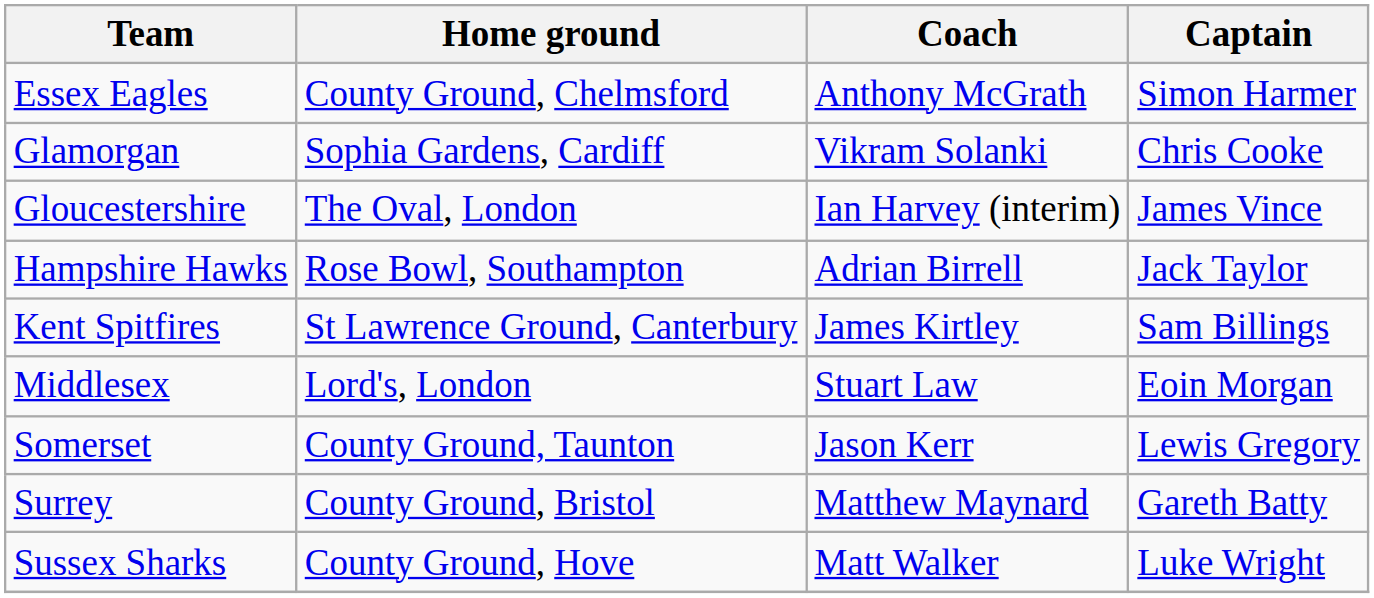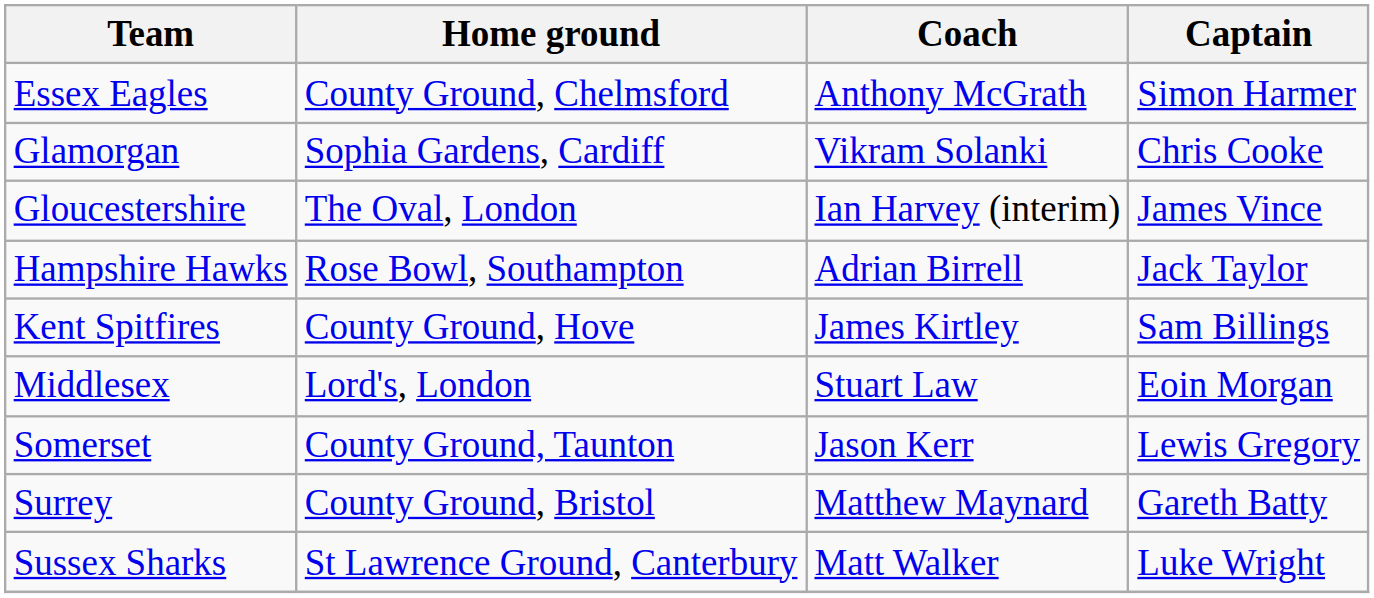 <table class="wikitable sortable">
 <tr>
 <th>Team</th>
 <th>Home ground</th>
 <th>Coach</th>
 <th>Captain</th>
 </tr>
 <tr>
 <td><a href='#'>Essex Eagles</a></td>
 <td><a href='#'>County Ground</a>, <a href='#'>Chelmsford</a></td>
 <td> <a href='#'>Anthony McGrath</a></td>
 <td> <a href='#'>Simon Harmer</a></td>
 </tr>
 <tr>
 <td><a href='#'>Glamorgan</a></td>
 <td><a href='#'>Sophia Gardens</a>, <a href='#'>Cardiff</a></td>
 <td> <a href='#'>Vikram Solanki</a></td>
 <td> <a href='#'>Chris Cooke</a></td>
 </tr>
 <tr>
 <td><a href='#'>Gloucestershire</a></td>
 <td><a href='#'>The Oval</a>, <a href='#'>London</a></td>
 <td> <a href='#'>Ian Harvey</a> (interim)</td>
 <td> <a href='#'>James Vince</a></td>
 </tr>
 <tr>
 <td><a href='#'>Hampshire Hawks</a></td>
 <td><a href='#'>Rose Bowl</a>, <a href='#'>Southampton</a></td>
 <td> <a href='#'>Adrian Birrell</a></td>
 <td> <a href='#'>Jack Taylor</a></td>
 </tr>
 <tr>
 <td><a href='#'>Kent Spitfires</a></td>
-<td><a href='#'>St Lawrence Ground</a>, <a href='#'>Canterbury</a></td>
+<td><a href='#'>County Ground</a>, <a href='#'>Hove</a></td>
 <td> <a href='#'>James Kirtley</a></td>
 <td> <a href='#'>Sam Billings</a></td>
 </tr>
 <tr>
 <td><a href='#'>Middlesex</a></td>
 <td><a href='#'>Lord's</a>, <a href='#'>London</a></td>
 <td> <a href='#'>Stuart Law</a></td>
 <td> <a href='#'>Eoin Morgan</a></td>
 </tr>
 <tr>
 <td><a href='#'>Somerset</a></td>
 <td><a href='#'>County Ground, Taunton</a></td>
 <td> <a href='#'>Jason Kerr</a></td>
 <td> <a href='#'>Lewis Gregory</a></td>
 </tr>
 <tr>
 <td><a href='#'>Surrey</a></td>
 <td><a href='#'>County Ground</a>, <a href='#'>Bristol</a></td>
 <td> <a href='#'>Matthew Maynard</a></td>
 <td> <a href='#'>Gareth Batty</a></td>
 </tr>
 <tr>
 <td><a href='#'>Sussex Sharks</a></td>
-<td><a href='#'>County Ground</a>, <a href='#'>Hove</a></td>
+<td><a href='#'>St Lawrence Ground</a>, <a href='#'>Canterbury</a></td>
 <td> <a href='#'>Matt Walker</a></td>
 <td> <a href='#'>Luke Wright</a></td>
 </tr>
 <tr>
 </tr>
 </table>
